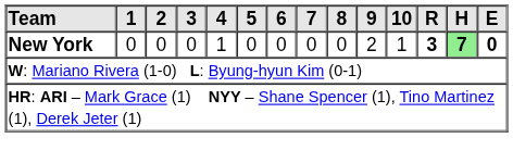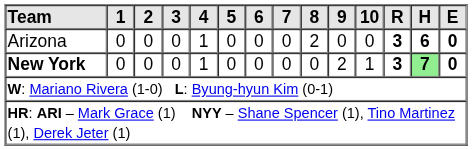 <table border="1" cellspacing="0"  style="width:425px; margin-left:3em;">
 <tr style="text-align:center; background:#e6e6e6;">
 <th style="text-align:left; width:22%;">Team</th>
 <th style="width:6%;">1</th>
 <th style="width:6%;">2</th>
 <th style="width:6%;">3</th>
 <th style="width:6%;">4</th>
 <th style="width:6%;">5</th>
 <th style="width:6%;">6</th>
 <th style="width:6%;">7</th>
 <th style="width:6%;">8</th>
 <th style="width:6%;">9</th>
 <th style="width:6%;">10</th>
 <th style="width:6%;">R</th>
 <th style="width:6%;">H</th>
 <th style="width:6%;">E</th>
+</tr>
+<tr style="text-align:center;">
+<td style="text-align:left;">Arizona</td>
+<td>0</td>
+<td>0</td>
+<td>0</td>
+<td>1</td>
+<td>0</td>
+<td>0</td>
+<td>0</td>
+<td>2</td>
+<td>0</td>
+<td>0</td>
+<td><strong>3</strong></td>
+<td><strong>6</strong></td>
+<td><strong>0</strong></td>
 </tr>
 <tr style="text-align:center;">
 <td style="text-align:left;"><strong>New York</strong></td>
 <td>0</td>
 <td>0</td>
 <td>0</td>
 <td>1</td>
 <td>0</td>
 <td>0</td>
 <td>0</td>
 <td>0</td>
 <td>2</td>
 <td>1</td>
 <td><strong>3</strong></td>
 <td style="background: lightgreen;"><strong>7</strong></td>
 <td><strong>0</strong></td>
 </tr>
 <tr style="text-align:left;">
 <td colspan=14><small><strong>W</strong>: <a href='#'>Mariano Rivera</a> (1-0)   <strong>L</strong>: <a href='#'>Byung-hyun Kim</a> (0-1)  </small></td>
 </tr>
 <tr style="text-align:left;">
 <td colspan=14><small><strong>HR</strong>: <strong>ARI</strong> – <a href='#'>Mark Grace</a> (1)    <strong>NYY</strong> – <a href='#'>Shane Spencer</a> (1), <a href='#'>Tino Martinez</a> (1), <a href='#'>Derek Jeter</a> (1)</small></td>
 </tr>
 </table>
